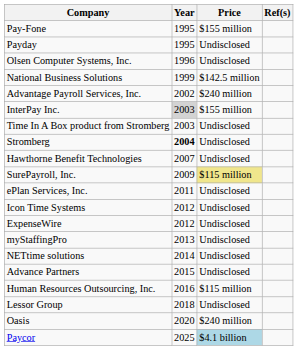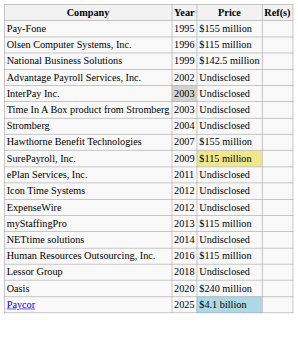 <table class="wikitable">
 <tr>
 <th>Company</th>
 <th>Year</th>
 <th>Price</th>
 <th>Ref(s)</th>
 </tr>
 <tr>
 <td>Pay-Fone</td>
 <td>1995</td>
 <td>$155 million</td>
 <td></td>
 </tr>
 <tr>
-<td>Payday</td>
-<td>1995</td>
-<td>Undisclosed</td>
-<td></td>
-</tr>
-<tr>
 <td>Olsen Computer Systems, Inc.</td>
 <td>1996</td>
-<td>Undisclosed</td>
+<td>$115 million</td>
 <td></td>
 </tr>
 <tr>
 <td>National Business Solutions</td>
 <td>1999</td>
 <td>$142.5 million</td>
 <td></td>
 </tr>
 <tr>
 <td>Advantage Payroll Services, Inc.</td>
 <td>2002</td>
-<td>$240 million</td>
+<td>Undisclosed</td>
 <td></td>
 </tr>
 <tr>
 <td>InterPay Inc.</td>
 <td style="background: lightgrey;">2003</td>
-<td>$155 million</td>
+<td>Undisclosed</td>
 <td></td>
 </tr>
 <tr>
 <td>Time In A Box product from Stromberg</td>
 <td>2003</td>
 <td>Undisclosed</td>
 <td></td>
 </tr>
 <tr>
 <td>Stromberg</td>
-<td><strong>2004</strong></td>
+<td>2004</td>
 <td>Undisclosed</td>
 <td></td>
 </tr>
 <tr>
 <td>Hawthorne Benefit Technologies</td>
 <td>2007</td>
-<td>Undisclosed</td>
+<td>$155 million</td>
 <td></td>
 </tr>
 <tr>
 <td>SurePayroll, Inc.</td>
 <td>2009</td>
 <td style="background: khaki;">$115 million</td>
 <td></td>
 </tr>
 <tr>
 <td>ePlan Services, Inc.</td>
 <td>2011</td>
 <td>Undisclosed</td>
 <td></td>
 </tr>
 <tr>
 <td>Icon Time Systems</td>
 <td>2012</td>
 <td>Undisclosed</td>
 <td></td>
 </tr>
 <tr>
 <td>ExpenseWire</td>
 <td>2012</td>
 <td>Undisclosed</td>
 <td></td>
 </tr>
 <tr>
 <td>myStaffingPro</td>
 <td>2013</td>
-<td>Undisclosed</td>
+<td>$115 million</td>
 <td></td>
 </tr>
 <tr>
 <td>NETtime solutions</td>
 <td>2014</td>
-<td>Undisclosed</td>
-<td></td>
-</tr>
-<tr>
-<td>Advance Partners</td>
-<td>2015</td>
 <td>Undisclosed</td>
 <td></td>
 </tr>
 <tr>
 <td>Human Resources Outsourcing, Inc.</td>
 <td>2016</td>
 <td>$115 million</td>
 <td></td>
 </tr>
 <tr>
 <td>Lessor Group</td>
 <td>2018</td>
 <td>Undisclosed</td>
 <td></td>
 </tr>
 <tr>
 <td>Oasis</td>
 <td>2020</td>
 <td>$240 million</td>
 <td></td>
 </tr>
 <tr>
 <td><a href='#'>Paycor</a></td>
 <td>2025</td>
 <td style="background: lightblue;">$4.1 billion</td>
 <td></td>
 </tr>
 </table>
